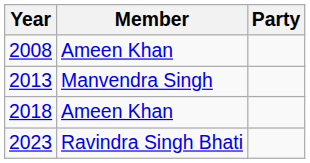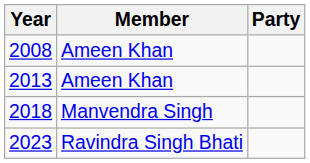 <table class="wikitable sortable">
 <tr>
 <th>Year</th>
 <th>Member</th>
 <th colspan="2">Party</th>
 </tr>
 <tr>
 <td><a href='#'>2008</a></td>
 <td><a href='#'>Ameen Khan</a></td>
 <td></td>
 </tr>
 <tr>
 <td><a href='#'>2013</a></td>
-<td><a href='#'>Manvendra Singh</a></td>
+<td><a href='#'>Ameen Khan</a></td>
 <td></td>
 </tr>
 <tr>
 <td><a href='#'>2018</a></td>
-<td><a href='#'>Ameen Khan</a></td>
+<td><a href='#'>Manvendra Singh</a></td>
 <td></td>
 </tr>
 <tr>
 <td><a href='#'>2023</a></td>
 <td><a href='#'>Ravindra Singh Bhati</a></td>
 <td></td>
 </tr>
 </table>
